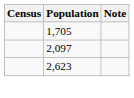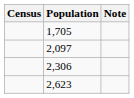 <table class="wikitable">
 <tr>
 <th>Census</th>
 <th>Population</th>
 <th>Note</th>
 </tr>
 <tr>
 <td></td>
 <td>1,705</td>
 <td></td>
 </tr>
 <tr>
 <td></td>
 <td>2,097</td>
 <td></td>
 </tr>
 <tr>
 <td></td>
+<td>2,306</td>
+<td></td>
+</tr>
+<tr>
+<td></td>
 <td>2,623</td>
 <td></td>
 </tr>
 </table>
